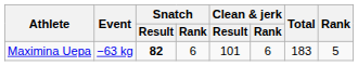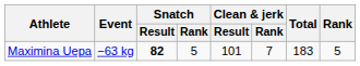 <table class="wikitable" style="font-size:90%">
 <tr>
 <th rowspan="2">Athlete</th>
 <th rowspan="2">Event</th>
 <th colspan="2">Snatch</th>
 <th colspan="2">Clean & jerk</th>
 <th rowspan="2">Total</th>
 <th rowspan="2">Rank</th>
 </tr>
 <tr style="font-size:95%">
 <th>Result</th>
 <th>Rank</th>
 <th>Result</th>
 <th>Rank</th>
 </tr>
 <tr align=center>
 <td align=left><a href='#'>Maximina Uepa</a></td>
 <td align=left><a href='#'>−63 kg</a></td>
 <td><strong>82</strong></td>
-<td>6</td>
+<td>5</td>
 <td>101</td>
-<td>6</td>
+<td>7</td>
 <td>183</td>
 <td>5</td>
 </tr>
 </table>
